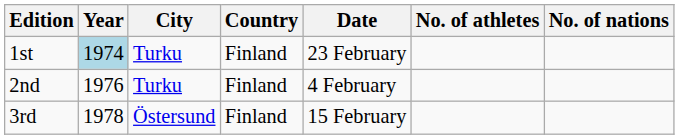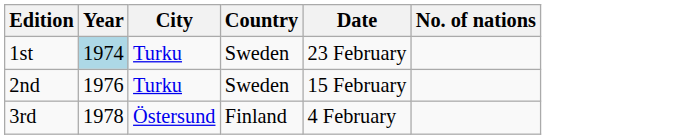 <table class="wikitable">
 <tr>
 <th>Edition</th>
 <th>Year</th>
 <th>City</th>
 <th>Country</th>
 <th>Date</th>
-<th>No. of athletes</th>
 <th>No. of nations</th>
 </tr>
 <tr>
 <td>1st</td>
 <td style="background: lightblue;">1974</td>
 <td><a href='#'>Turku</a></td>
-<td>Finland</td>
+<td>Sweden</td>
 <td>23 February</td>
-<td></td>
 <td></td>
 </tr>
 <tr>
 <td>2nd</td>
 <td>1976</td>
 <td><a href='#'>Turku</a></td>
-<td>Finland</td>
-<td>4 February</td>
-<td></td>
+<td>Sweden</td>
+<td>15 February</td>
 <td></td>
 </tr>
 <tr>
 <td>3rd</td>
 <td>1978</td>
 <td><a href='#'>Östersund</a></td>
 <td>Finland</td>
-<td>15 February</td>
-<td></td>
+<td>4 February</td>
 <td></td>
 </tr>
 </table>
